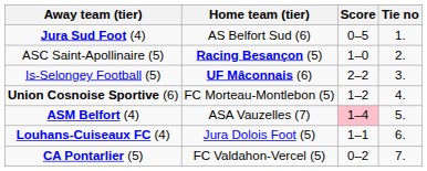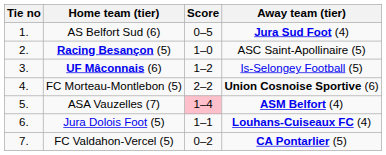 <table class="wikitable" style="text-align: center">
 <tr>
-<th>Away team (tier)</th>
+<th>Tie no</th>
 <th>Home team (tier)</th>
 <th>Score</th>
-<th>Tie no</th>
+<th>Away team (tier)</th>
 </tr>
 <tr>
-<td><strong><a href='#'>Jura Sud Foot</a></strong> (4)</td>
+<td>1.</td>
 <td>AS Belfort Sud (6)</td>
 <td>0–5</td>
-<td>1.</td>
+<td><strong><a href='#'>Jura Sud Foot</a></strong> (4)</td>
 </tr>
 <tr>
-<td>ASC Saint-Apollinaire (5)</td>
+<td>2.</td>
 <td><strong><a href='#'>Racing Besançon</a></strong> (5)</td>
 <td>1–0</td>
-<td>2.</td>
+<td>ASC Saint-Apollinaire (5)</td>
 </tr>
 <tr>
+<td>3.</td>
+<td><strong><a href='#'>UF Mâconnais</a></strong> (6)</td>
+<td>1–2</td>
 <td><a href='#'>Is-Selongey Football</a> (5)</td>
-<td><strong><a href='#'>UF Mâconnais</a></strong> (6)</td>
-<td>2–2 </td>
-<td>3.</td>
 </tr>
 <tr>
+<td>4.</td>
+<td>FC Morteau-Montlebon (5)</td>
+<td>2–2 </td>
 <td><strong>Union Cosnoise Sportive</strong> (6)</td>
-<td>FC Morteau-Montlebon (5)</td>
-<td>1–2</td>
-<td>4.</td>
 </tr>
 <tr>
-<td><strong><a href='#'>ASM Belfort</a></strong> (4)</td>
+<td>5.</td>
 <td>ASA Vauzelles (7)</td>
 <td style="background: pink;">1–4</td>
-<td>5.</td>
+<td><strong><a href='#'>ASM Belfort</a></strong> (4)</td>
 </tr>
 <tr>
-<td><strong><a href='#'>Louhans-Cuiseaux FC</a></strong> (4)</td>
+<td>6.</td>
 <td><a href='#'>Jura Dolois Foot</a> (5)</td>
 <td>1–1 </td>
-<td>6.</td>
+<td><strong><a href='#'>Louhans-Cuiseaux FC</a></strong> (4)</td>
 </tr>
 <tr>
-<td><strong><a href='#'>CA Pontarlier</a></strong> (5)</td>
+<td>7.</td>
 <td>FC Valdahon-Vercel (5)</td>
 <td>0–2</td>
-<td>7.</td>
+<td><strong><a href='#'>CA Pontarlier</a></strong> (5)</td>
 </tr>
 </table>
